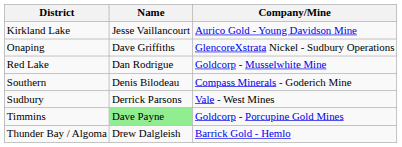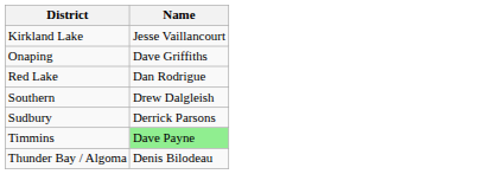 <table class="wikitable">
 <tr>
 <th>District</th>
 <th>Name</th>
-<th>Company/Mine</th>
 </tr>
 <tr>
 <td>Kirkland Lake</td>
 <td>Jesse Vaillancourt</td>
-<td><a href='#'>Aurico Gold - Young Davidson Mine</a></td>
 </tr>
 <tr>
 <td>Onaping</td>
 <td>Dave Griffiths</td>
-<td><a href='#'>Glencore</a><a href='#'>Xstrata</a> Nickel - Sudbury Operations</td>
 </tr>
 <tr>
 <td>Red Lake</td>
 <td>Dan Rodrigue</td>
-<td><a href='#'>Goldcorp</a> - <a href='#'>Musselwhite Mine</a></td>
 </tr>
 <tr>
 <td>Southern</td>
-<td>Denis Bilodeau</td>
-<td><a href='#'>Compass Minerals</a> - Goderich Mine</td>
+<td>Drew Dalgleish</td>
 </tr>
 <tr>
 <td>Sudbury</td>
 <td>Derrick Parsons</td>
-<td><a href='#'>Vale</a> - West Mines</td>
 </tr>
 <tr>
 <td>Timmins</td>
 <td style="background: lightgreen;">Dave Payne</td>
-<td><a href='#'>Goldcorp</a> - <a href='#'>Porcupine Gold Mines</a></td>
 </tr>
 <tr>
 <td>Thunder Bay / Algoma</td>
-<td>Drew Dalgleish</td>
-<td><a href='#'>Barrick Gold - Hemlo</a></td>
+<td>Denis Bilodeau</td>
 </tr>
 </table>
